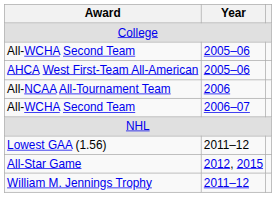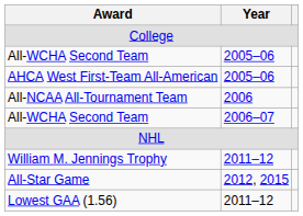 <table class="wikitable">
 <tr>
 <th>Award</th>
 <th>Year</th>
 <th></th>
 </tr>
 <tr ALIGN="center" bgcolor="#e0e0e0">
 <td colspan="3"><a href='#'>College</a></td>
 </tr>
 <tr>
 <td>All-<a href='#'>WCHA</a> <a href='#'>Second Team</a></td>
 <td><a href='#'>2005–06</a></td>
 <td></td>
 </tr>
 <tr>
 <td><a href='#'>AHCA</a> <a href='#'>West First-Team All-American</a></td>
 <td><a href='#'>2005–06</a></td>
 <td></td>
 </tr>
 <tr>
 <td>All-<a href='#'>NCAA</a> <a href='#'>All-Tournament Team</a></td>
 <td><a href='#'>2006</a></td>
 <td></td>
 </tr>
 <tr>
 <td>All-<a href='#'>WCHA</a> <a href='#'>Second Team</a></td>
 <td><a href='#'>2006–07</a></td>
 <td></td>
 </tr>
 <tr ALIGN="center" bgcolor="#e0e0e0">
 <td colspan="3"><a href='#'>NHL</a></td>
 </tr>
 <tr>
-<td><a href='#'>Lowest GAA</a> (1.56)</td>
-<td>2011–12</td>
+<td><a href='#'>William M. Jennings Trophy</a></td>
+<td><a href='#'>2011–12</a></td>
 <td></td>
 </tr>
 <tr>
 <td><a href='#'>All-Star Game</a></td>
 <td><a href='#'>2012</a>, <a href='#'>2015</a></td>
 <td></td>
 </tr>
 <tr>
-<td><a href='#'>William M. Jennings Trophy</a></td>
-<td><a href='#'>2011–12</a></td>
+<td><a href='#'>Lowest GAA</a> (1.56)</td>
+<td>2011–12</td>
 <td></td>
 </tr>
 </table>
